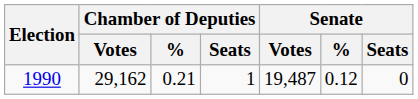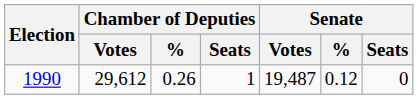 <table class=wikitable style=text-align:right>
 <tr>
 <th rowspan=2>Election</th>
 <th colspan=3>Chamber of Deputies</th>
 <th colspan=3>Senate</th>
 </tr>
 <tr>
 <th>Votes</th>
 <th>%</th>
 <th>Seats</th>
 <th>Votes</th>
 <th>%</th>
 <th>Seats</th>
 </tr>
 <tr>
 <td align=center><a href='#'>1990</a></td>
-<td>29,162</td>
-<td>0.21</td>
+<td>29,612</td>
+<td>0.26</td>
 <td>1</td>
 <td>19,487</td>
 <td>0.12</td>
 <td>0</td>
 </tr>
 </table>
